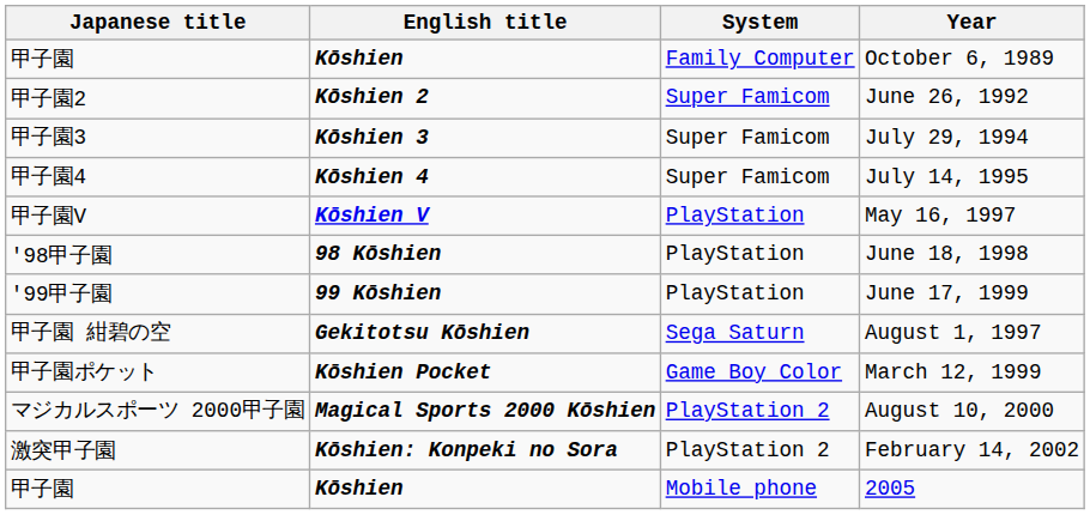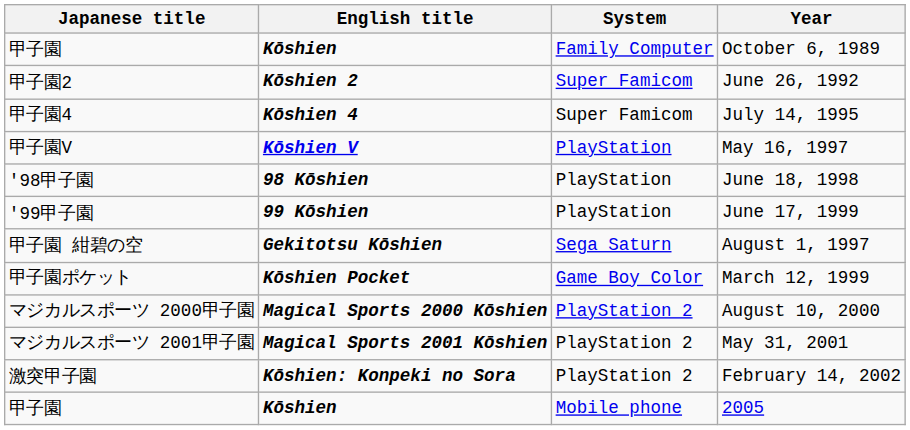 <table class="wikitable">
 <tr>
 <th>Japanese title</th>
 <th>English title</th>
 <th>System</th>
 <th>Year</th>
 </tr>
 <tr style="vertical-align: middle;">
 <td style="white-space: nowrap;">甲子園</td>
 <td style="white-space: nowrap;"><strong><em>Kōshien</em></strong></td>
 <td><a href='#'>Family Computer</a></td>
 <td style="white-space: nowrap;">October 6, 1989</td>
 </tr>
 <tr style="vertical-align: middle;">
 <td style="white-space: nowrap;">甲子園2</td>
 <td style="white-space: nowrap;"><strong><em>Kōshien 2</em></strong></td>
 <td><a href='#'>Super Famicom</a></td>
 <td style="white-space: nowrap;">June 26, 1992</td>
-</tr>
-<tr style="vertical-align: middle;">
-<td style="white-space: nowrap;">甲子園3</td>
-<td style="white-space: nowrap;"><strong><em>Kōshien 3</em></strong></td>
-<td>Super Famicom</td>
-<td style="white-space: nowrap;">July 29, 1994</td>
 </tr>
 <tr style="vertical-align: middle;">
 <td style="white-space: nowrap;">甲子園4</td>
 <td style="white-space: nowrap;"><strong><em>Kōshien 4</em></strong></td>
 <td>Super Famicom</td>
 <td style="white-space: nowrap;">July 14, 1995</td>
 </tr>
 <tr style="vertical-align: middle;">
 <td style="white-space: nowrap;">甲子園V</td>
 <td style="white-space: nowrap;"><strong><em><a href='#'>Kōshien V</a></em></strong></td>
 <td><a href='#'>PlayStation</a></td>
 <td style="white-space: nowrap;">May 16, 1997</td>
 </tr>
 <tr style="vertical-align: middle;">
 <td style="white-space: nowrap;">'98甲子園</td>
 <td style="white-space: nowrap;"><strong><em>98 Kōshien</em></strong></td>
 <td>PlayStation</td>
 <td style="white-space: nowrap;">June 18, 1998</td>
 </tr>
 <tr style="vertical-align: middle;">
 <td style="white-space: nowrap;">'99甲子園</td>
 <td style="white-space: nowrap;"><strong><em>99 Kōshien</em></strong></td>
 <td>PlayStation</td>
 <td style="white-space: nowrap;">June 17, 1999</td>
 </tr>
 <tr style="vertical-align: middle;">
 <td style="white-space: nowrap;">甲子園 紺碧の空</td>
 <td style="white-space: nowrap;"><strong><em>Gekitotsu Kōshien</em></strong></td>
 <td><a href='#'>Sega Saturn</a></td>
 <td style="white-space: nowrap;">August 1, 1997</td>
 </tr>
 <tr style="vertical-align: middle;">
 <td style="white-space: nowrap;">甲子園ポケット</td>
 <td style="white-space: nowrap;"><strong><em>Kōshien Pocket</em></strong></td>
 <td><a href='#'>Game Boy Color</a></td>
 <td style="white-space: nowrap;">March 12, 1999</td>
 </tr>
 <tr style="vertical-align: middle;">
 <td style="white-space: nowrap;">マジカルスポーツ 2000甲子園</td>
 <td style="white-space: nowrap;"><strong><em>Magical Sports 2000 Kōshien</em></strong></td>
 <td><a href='#'>PlayStation 2</a></td>
 <td style="white-space: nowrap;">August 10, 2000</td>
 </tr>
 <tr style="vertical-align: middle;">
+<td style="white-space: nowrap;">マジカルスポーツ 2001甲子園</td>
+<td style="white-space: nowrap;"><strong><em>Magical Sports 2001 Kōshien</em></strong></td>
+<td>PlayStation 2</td>
+<td style="white-space: nowrap;">May 31, 2001</td>
+</tr>
+<tr style="vertical-align: middle;">
 <td style="white-space: nowrap;">激突甲子園</td>
 <td style="white-space: nowrap;"><strong><em>Kōshien: Konpeki no Sora</em></strong></td>
 <td>PlayStation 2</td>
 <td style="white-space: nowrap;">February 14, 2002</td>
 </tr>
 <tr style="vertical-align: middle;">
 <td style="white-space: nowrap;">甲子園</td>
 <td style="white-space: nowrap;"><strong><em>Kōshien</em></strong></td>
 <td><a href='#'>Mobile phone</a></td>
 <td style="white-space: nowrap;"><a href='#'>2005</a></td>
 </tr>
 </table>
